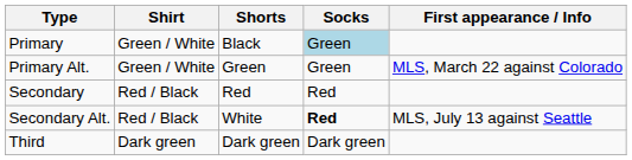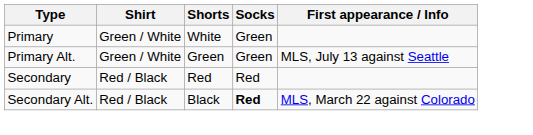 <table class="wikitable">
 <tr>
 <th>Type</th>
 <th>Shirt</th>
 <th>Shorts</th>
 <th>Socks</th>
 <th>First appearance / Info</th>
 </tr>
 <tr>
 <td>Primary</td>
 <td>Green / White</td>
-<td>Black</td>
-<td style="background: lightblue;">Green</td>
+<td>White</td>
+<td>Green</td>
 <td></td>
 </tr>
 <tr>
 <td>Primary Alt.</td>
 <td>Green / White</td>
 <td>Green</td>
 <td>Green</td>
-<td><a href='#'>MLS</a>, March 22 against <a href='#'>Colorado</a></td>
+<td>MLS, July 13 against <a href='#'>Seattle</a></td>
 </tr>
 <tr>
 <td>Secondary</td>
 <td>Red / Black</td>
 <td>Red</td>
 <td>Red</td>
 <td></td>
 </tr>
 <tr>
 <td>Secondary Alt.</td>
 <td>Red / Black</td>
-<td>White</td>
+<td>Black</td>
 <td><strong>Red</strong></td>
-<td>MLS, July 13 against <a href='#'>Seattle</a></td>
-</tr>
-<tr>
-<td>Third</td>
-<td>Dark green</td>
-<td>Dark green</td>
-<td>Dark green</td>
-<td></td>
+<td><a href='#'>MLS</a>, March 22 against <a href='#'>Colorado</a></td>
 </tr>
 </table>
